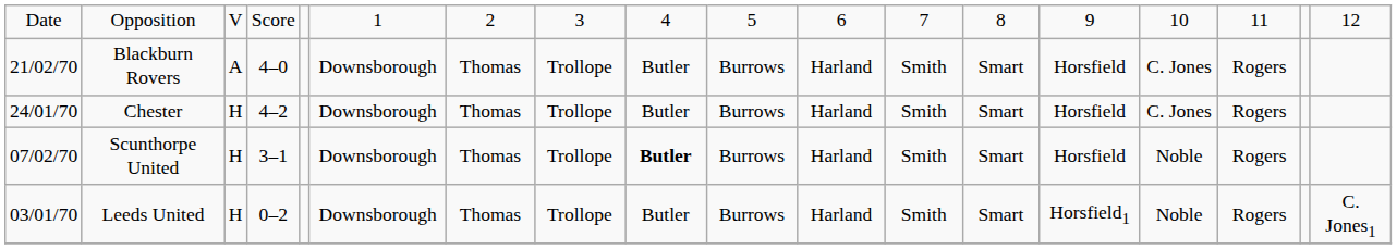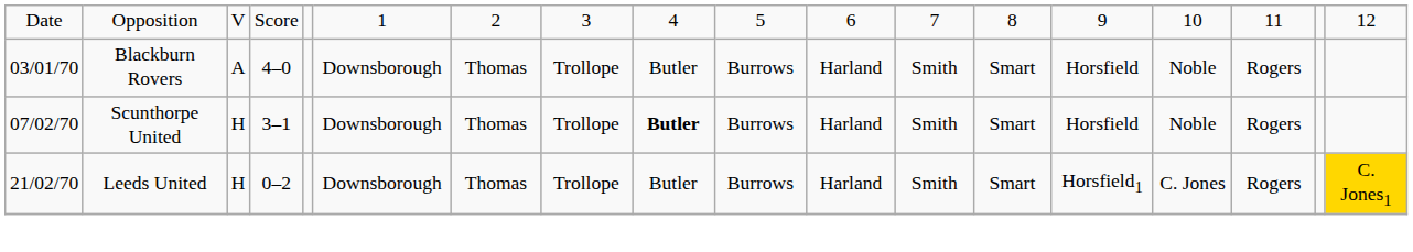 <table class="wikitable" style="font-size: 75%; text-align: center;">
 <tr style="text-align:center;">
 <td style="width:10px; ">Date</td>
 <td style="width:150px; ">Opposition</td>
 <td style="width:5px; ">V</td>
 <td style="width:5px; ">Score</td>
 <td style="width:1px; text-align:center;"></td>
 <td style="width:95px; ">1</td>
 <td style="width:75px; ">2</td>
 <td style="width:75px; ">3</td>
 <td style="width:75px; ">4</td>
 <td style="width:75px; ">5</td>
 <td style="width:75px; ">6</td>
 <td style="width:75px; ">7</td>
 <td style="width:75px; ">8</td>
 <td style="width:75px; ">9</td>
 <td style="width:75px; ">10</td>
 <td style="width:75px; ">11</td>
 <td style="width:1px; text-align:center;"></td>
 <td style="width:75px; ">12</td>
 </tr>
 <tr>
-<td>21/02/70</td>
+<td>03/01/70</td>
 <td>Blackburn Rovers</td>
 <td>A</td>
 <td>4–0</td>
 <td></td>
 <td>Downsborough</td>
 <td>Thomas</td>
 <td>Trollope</td>
 <td>Butler</td>
 <td>Burrows</td>
 <td>Harland</td>
 <td>Smith</td>
 <td>Smart</td>
 <td>Horsfield</td>
-<td>C. Jones</td>
-<td>Rogers</td>
-<td></td>
-<td></td>
-</tr>
-<tr>
-<td>24/01/70</td>
-<td>Chester</td>
-<td>H</td>
-<td>4–2</td>
-<td></td>
-<td>Downsborough</td>
-<td>Thomas</td>
-<td>Trollope</td>
-<td>Butler</td>
-<td>Burrows</td>
-<td>Harland</td>
-<td>Smith</td>
-<td>Smart</td>
-<td>Horsfield</td>
-<td>C. Jones</td>
+<td>Noble</td>
 <td>Rogers</td>
 <td></td>
 <td></td>
 </tr>
 <tr>
 <td>07/02/70</td>
 <td>Scunthorpe United</td>
 <td>H</td>
 <td>3–1</td>
 <td></td>
 <td>Downsborough</td>
 <td>Thomas</td>
 <td>Trollope</td>
 <td><strong>Butler</strong></td>
 <td>Burrows</td>
 <td>Harland</td>
 <td>Smith</td>
 <td>Smart</td>
 <td>Horsfield</td>
 <td>Noble</td>
 <td>Rogers</td>
 <td></td>
 <td></td>
 </tr>
 <tr>
-<td>03/01/70</td>
+<td>21/02/70</td>
 <td>Leeds United</td>
 <td>H</td>
 <td>0–2</td>
 <td></td>
 <td>Downsborough</td>
 <td>Thomas</td>
 <td>Trollope</td>
 <td>Butler</td>
 <td>Burrows</td>
 <td>Harland</td>
 <td>Smith</td>
 <td>Smart</td>
 <td>Horsfield<sub>1</sub></td>
-<td>Noble</td>
+<td>C. Jones</td>
 <td>Rogers</td>
 <td></td>
-<td>C. Jones<sub>1</sub></td>
+<td style="background: gold;">C. Jones<sub>1</sub></td>
 </tr>
 <tr>
 </tr>
 </table>
